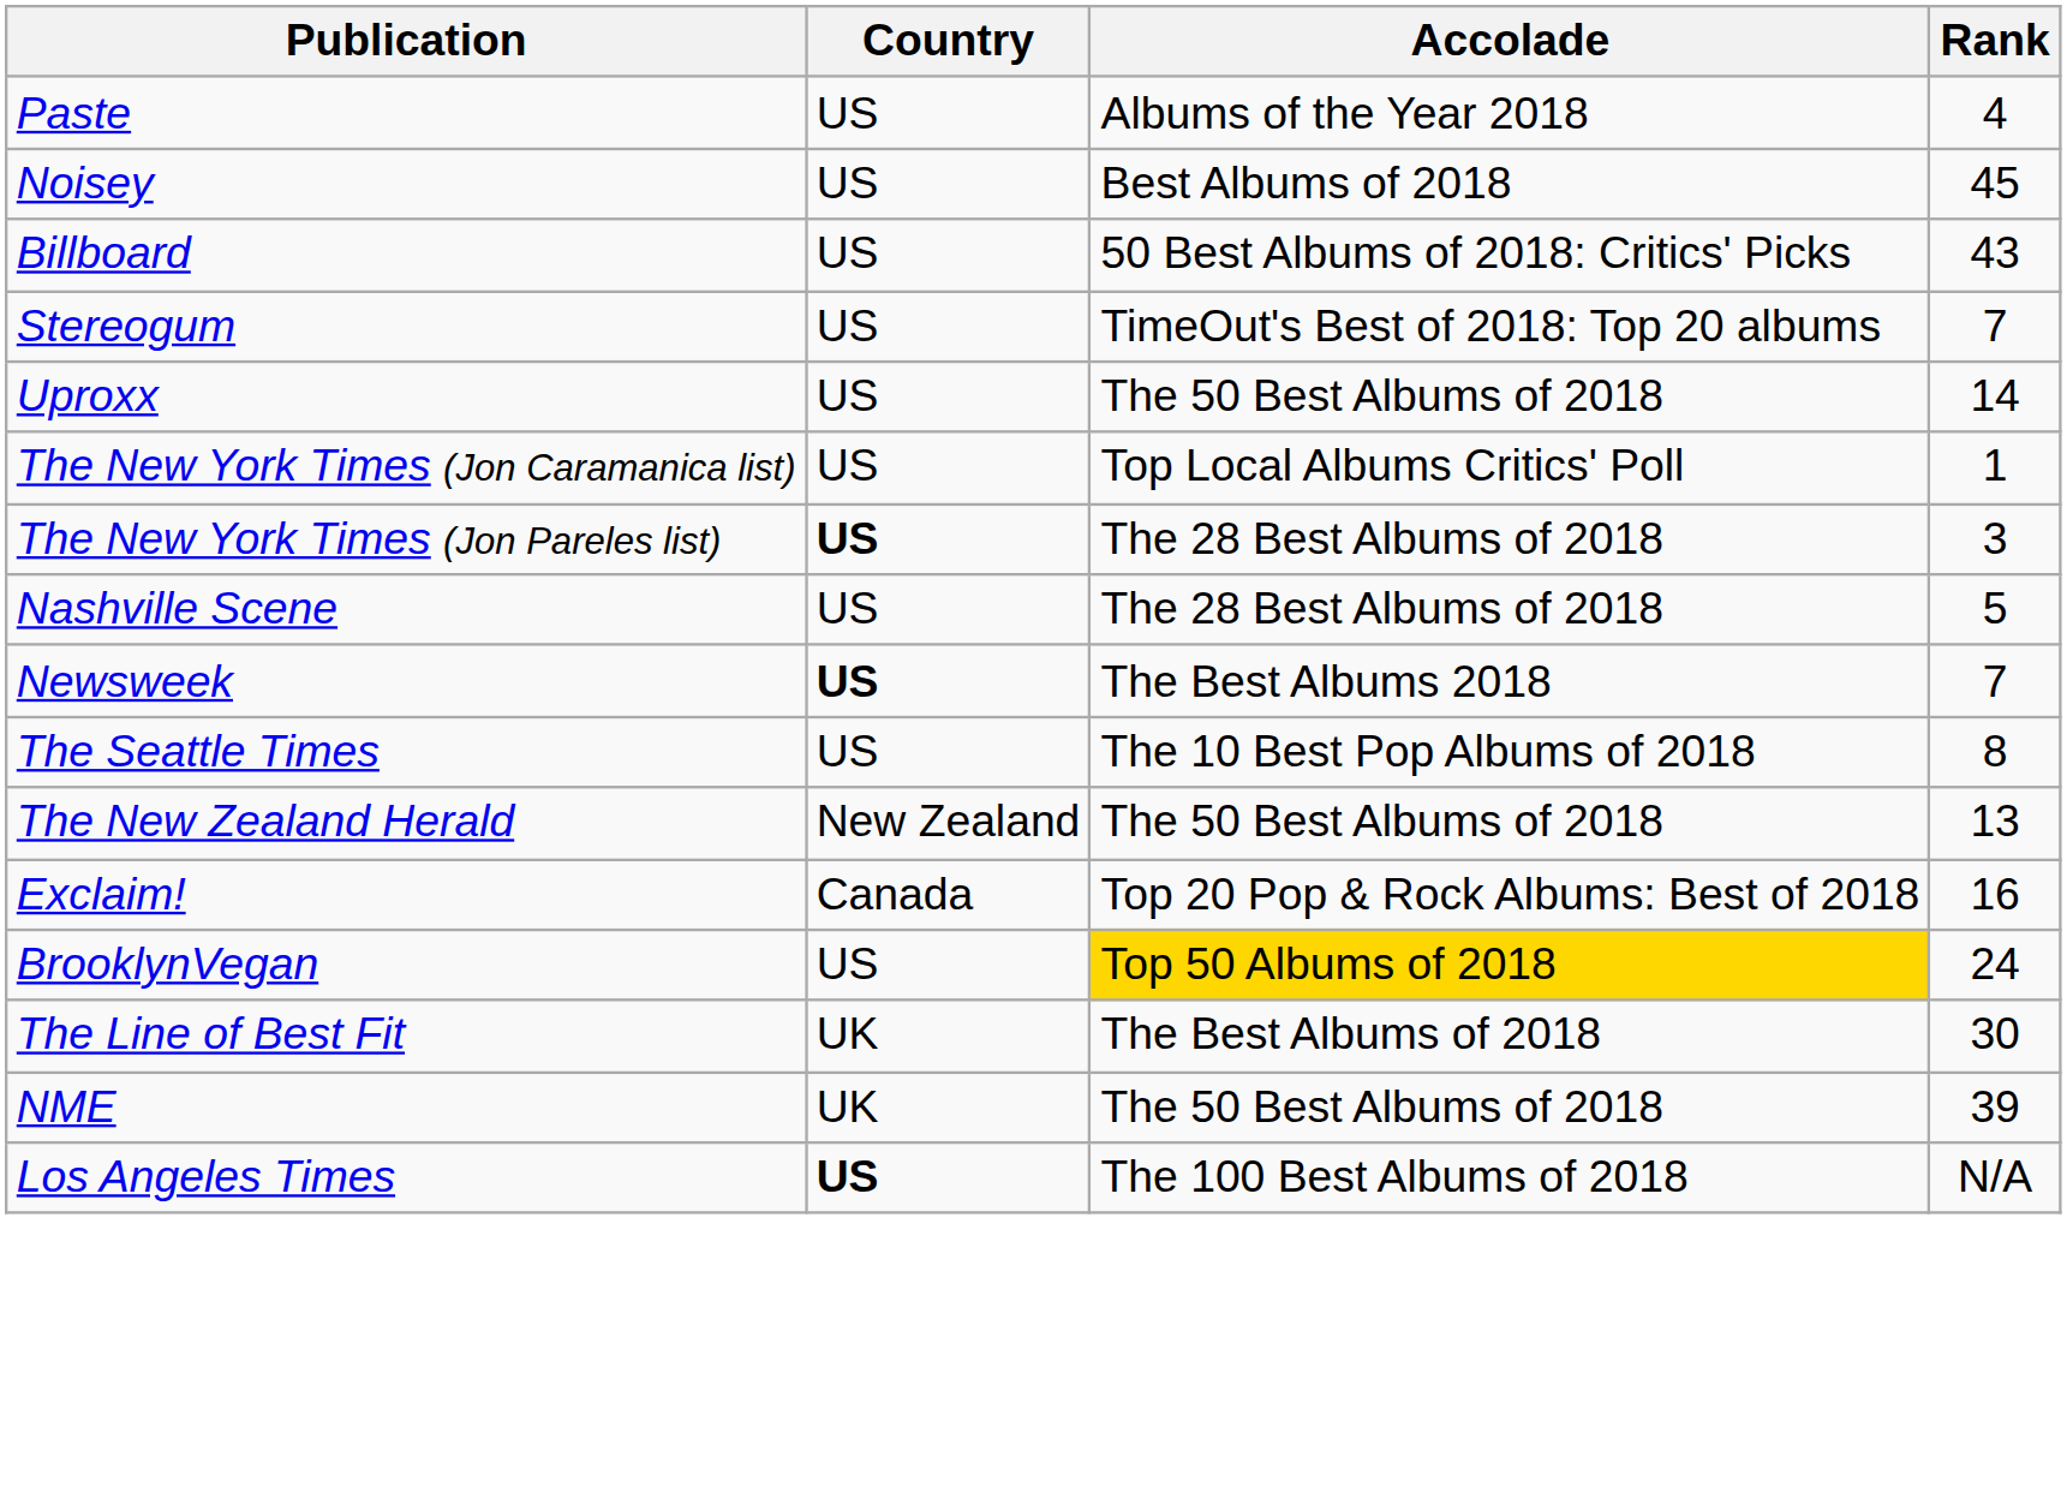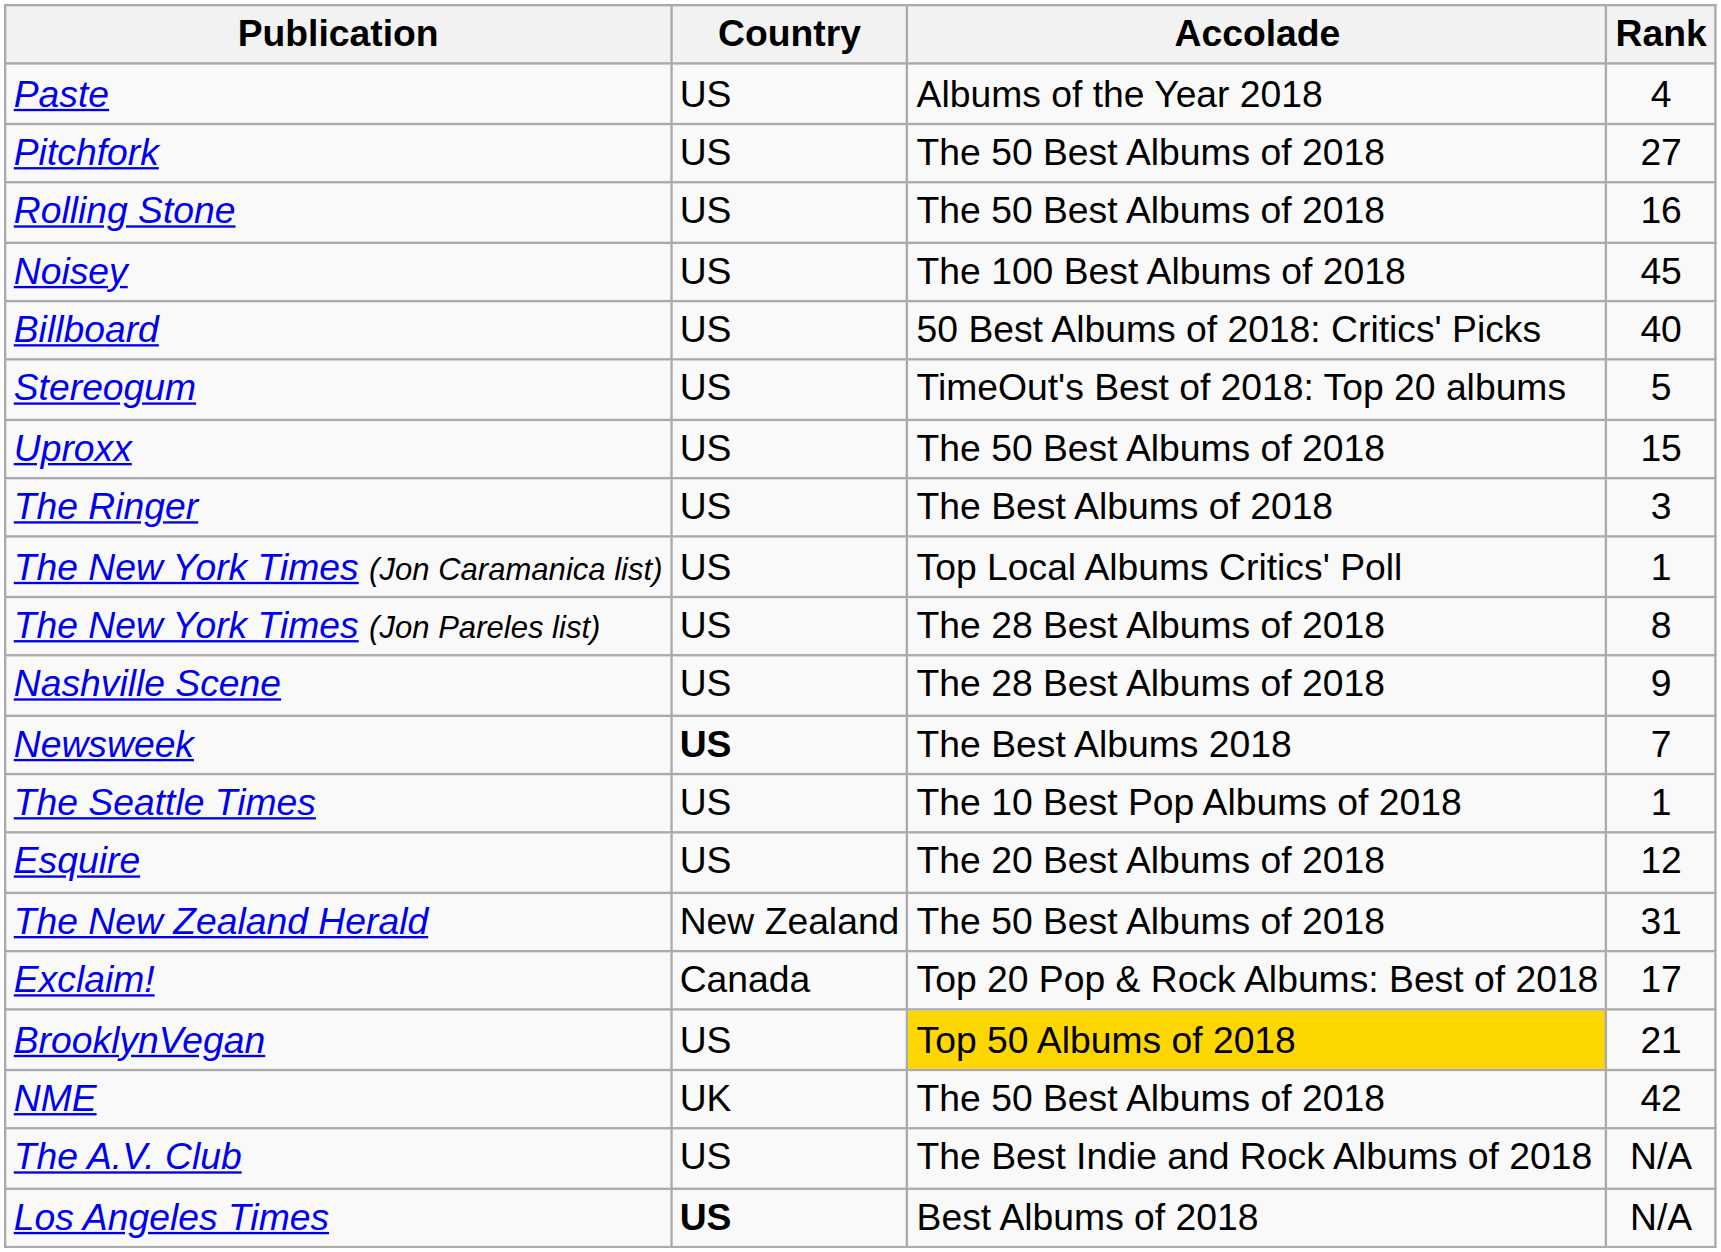 <table class="wikitable sortable">
 <tr>
 <th scope="col">Publication</th>
 <th scope="col">Country</th>
 <th scope="col">Accolade</th>
 <th scope="col">Rank</th>
 </tr>
 <tr>
 <td><em><a href='#'>Paste</a></em></td>
 <td>US</td>
 <td>Albums of the Year 2018</td>
 <td style="text-align:center;">4</td>
 </tr>
 <tr>
+<td><em><a href='#'>Pitchfork</a></em></td>
+<td>US</td>
+<td>The 50 Best Albums of 2018</td>
+<td style="text-align:center;">27</td>
+</tr>
+<tr>
+<td><em><a href='#'>Rolling Stone</a></em></td>
+<td>US</td>
+<td>The 50 Best Albums of 2018</td>
+<td style="text-align:center;">16</td>
+</tr>
+<tr>
 <td><em><a href='#'>Noisey</a></em></td>
 <td>US</td>
-<td>Best Albums of 2018</td>
+<td>The 100 Best Albums of 2018</td>
 <td style="text-align:center;">45</td>
 </tr>
 <tr>
 <td><em><a href='#'>Billboard</a></em></td>
 <td>US</td>
 <td>50 Best Albums of 2018: Critics' Picks</td>
-<td style="text-align:center;">43</td>
+<td style="text-align:center;">40</td>
 </tr>
 <tr>
 <td><em><a href='#'>Stereogum</a></em></td>
 <td>US</td>
 <td>TimeOut's Best of 2018: Top 20 albums</td>
-<td style="text-align:center;">7</td>
+<td style="text-align:center;">5</td>
 </tr>
 <tr>
 <td><em><a href='#'>Uproxx</a></em></td>
 <td>US</td>
 <td>The 50 Best Albums of 2018</td>
-<td style="text-align:center;">14</td>
+<td style="text-align:center;">15</td>
+</tr>
+<tr>
+<td><a href='#'><em>The Ringer</em></a></td>
+<td>US</td>
+<td>The Best Albums of 2018</td>
+<td style="text-align:center;">3</td>
 </tr>
 <tr>
 <td><em><a href='#'>The New York Times</a></em> <small><em>(Jon Caramanica list)</em></small></td>
 <td>US</td>
 <td>Top Local Albums Critics' Poll</td>
 <td style="text-align:center;">1</td>
 </tr>
 <tr>
 <td><em><a href='#'>The New York Times</a> <small>(Jon Pareles list)</small></em></td>
-<td><strong>US</strong></td>
+<td>US</td>
 <td>The 28 Best Albums of 2018</td>
-<td style="text-align:center;">3</td>
+<td style="text-align:center;">8</td>
 </tr>
 <tr>
 <td><em><a href='#'>Nashville Scene</a></em></td>
 <td>US</td>
 <td>The 28 Best Albums of 2018</td>
-<td style="text-align:center;">5</td>
+<td style="text-align:center;">9</td>
 </tr>
 <tr>
 <td><em><a href='#'>Newsweek</a></em></td>
 <td><strong>US</strong></td>
 <td>The Best Albums 2018</td>
 <td style="text-align:center;">7</td>
 </tr>
 <tr>
 <td><em><a href='#'>The Seattle Times</a></em></td>
 <td>US</td>
 <td>The 10 Best Pop Albums of 2018</td>
-<td style="text-align:center;">8</td>
+<td style="text-align:center;">1</td>
+</tr>
+<tr>
+<td><a href='#'><em>Esquire</em></a></td>
+<td>US</td>
+<td>The 20 Best Albums of 2018</td>
+<td style="text-align:center;">12</td>
 </tr>
 <tr>
 <td><em><a href='#'>The New Zealand Herald</a></em></td>
 <td>New Zealand</td>
 <td>The 50 Best Albums of 2018</td>
-<td style="text-align:center;">13</td>
+<td style="text-align:center;">31</td>
 </tr>
 <tr>
 <td><em><a href='#'>Exclaim!</a></em></td>
 <td>Canada</td>
 <td>Top 20 Pop & Rock Albums: Best of 2018</td>
-<td style="text-align:center;">16</td>
+<td style="text-align:center;">17</td>
 </tr>
 <tr>
 <td><em><a href='#'>BrooklynVegan</a></em></td>
 <td>US</td>
 <td style="background: gold;">Top 50 Albums of 2018</td>
-<td style="text-align:center;">24</td>
-</tr>
-<tr>
-<td><em><a href='#'>The Line of Best Fit</a></em></td>
-<td>UK</td>
-<td>The Best Albums of 2018</td>
-<td style="text-align:center;">30</td>
+<td style="text-align:center;">21</td>
 </tr>
 <tr>
 <td><em><a href='#'>NME</a></em></td>
 <td>UK</td>
 <td>The 50 Best Albums of 2018</td>
-<td style="text-align:center;">39</td>
+<td style="text-align:center;">42</td>
+</tr>
+<tr>
+<td><em><a href='#'>The A.V. Club</a></em></td>
+<td>US</td>
+<td>The Best Indie and Rock Albums of 2018</td>
+<td style="text-align:center;">N/A</td>
 </tr>
 <tr>
 <td><em><a href='#'>Los Angeles Times</a></em></td>
 <td><strong>US</strong></td>
-<td>The 100 Best Albums of 2018</td>
+<td>Best Albums of 2018</td>
 <td style="text-align:center;">N/A</td>
 </tr>
 </table>
